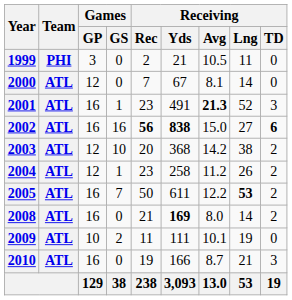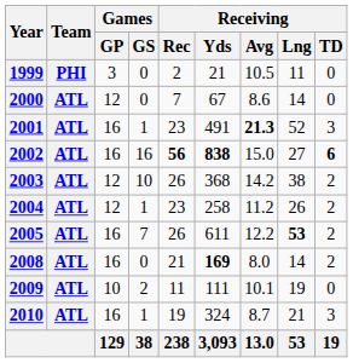 <table class="wikitable" style="text-align:center">
 <tr>
 <th rowspan="2">Year</th>
 <th rowspan="2">Team</th>
 <th colspan="2">Games</th>
 <th colspan="5">Receiving</th>
 </tr>
 <tr>
 <th>GP</th>
 <th>GS</th>
 <th>Rec</th>
 <th>Yds</th>
 <th>Avg</th>
 <th>Lng</th>
 <th>TD</th>
 </tr>
 <tr>
 <th><a href='#'>1999</a></th>
 <th><a href='#'>PHI</a></th>
 <td>3</td>
 <td>0</td>
 <td>2</td>
 <td>21</td>
 <td>10.5</td>
 <td>11</td>
 <td>0</td>
 </tr>
 <tr>
 <th><a href='#'>2000</a></th>
 <th><a href='#'>ATL</a></th>
 <td>12</td>
 <td>0</td>
 <td>7</td>
 <td>67</td>
-<td>8.1</td>
+<td>8.6</td>
 <td>14</td>
 <td>0</td>
 </tr>
 <tr>
 <th><a href='#'>2001</a></th>
 <th><a href='#'>ATL</a></th>
 <td>16</td>
 <td>1</td>
 <td>23</td>
 <td>491</td>
 <td><strong>21.3</strong></td>
 <td>52</td>
 <td>3</td>
 </tr>
 <tr>
 <th><a href='#'>2002</a></th>
 <th><a href='#'>ATL</a></th>
 <td>16</td>
 <td>16</td>
 <td><strong>56</strong></td>
 <td><strong>838</strong></td>
 <td>15.0</td>
 <td>27</td>
 <td><strong>6</strong></td>
 </tr>
 <tr>
 <th><a href='#'>2003</a></th>
 <th><a href='#'>ATL</a></th>
 <td>12</td>
 <td>10</td>
-<td>20</td>
+<td>26</td>
 <td>368</td>
 <td>14.2</td>
 <td>38</td>
 <td>2</td>
 </tr>
 <tr>
 <th><a href='#'>2004</a></th>
 <th><a href='#'>ATL</a></th>
 <td>12</td>
 <td>1</td>
 <td>23</td>
 <td>258</td>
 <td>11.2</td>
 <td>26</td>
 <td>2</td>
 </tr>
 <tr>
 <th><a href='#'>2005</a></th>
 <th><a href='#'>ATL</a></th>
 <td>16</td>
 <td>7</td>
-<td>50</td>
+<td>26</td>
 <td>611</td>
 <td>12.2</td>
 <td><strong>53</strong></td>
 <td>2</td>
 </tr>
 <tr>
 <th><a href='#'>2008</a></th>
 <th><a href='#'>ATL</a></th>
 <td>16</td>
 <td>0</td>
 <td>21</td>
 <td><strong>169</strong></td>
 <td>8.0</td>
 <td>14</td>
 <td>2</td>
 </tr>
 <tr>
 <th><a href='#'>2009</a></th>
 <th><a href='#'>ATL</a></th>
 <td>10</td>
 <td>2</td>
 <td>11</td>
 <td>111</td>
 <td>10.1</td>
 <td>19</td>
 <td>0</td>
 </tr>
 <tr>
 <th><a href='#'>2010</a></th>
 <th><a href='#'>ATL</a></th>
 <td>16</td>
-<td>0</td>
+<td>1</td>
 <td>19</td>
-<td>166</td>
+<td>324</td>
 <td>8.7</td>
 <td>21</td>
 <td>3</td>
 </tr>
 <tr>
 <th colspan="2"></th>
 <th>129</th>
 <th>38</th>
 <th>238</th>
 <th>3,093</th>
 <th>13.0</th>
 <th>53</th>
 <th>19</th>
 </tr>
 </table>
